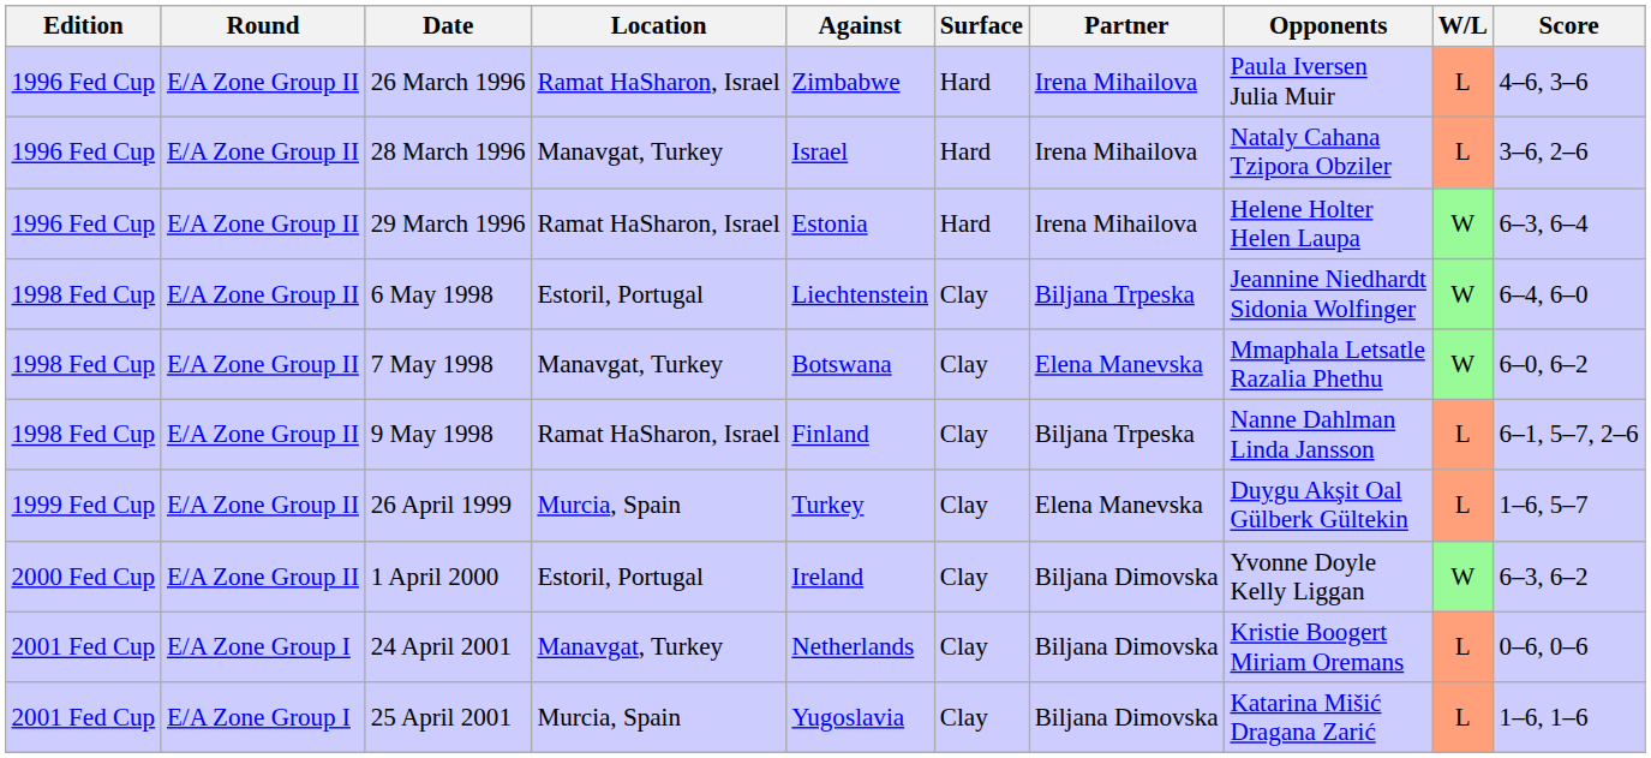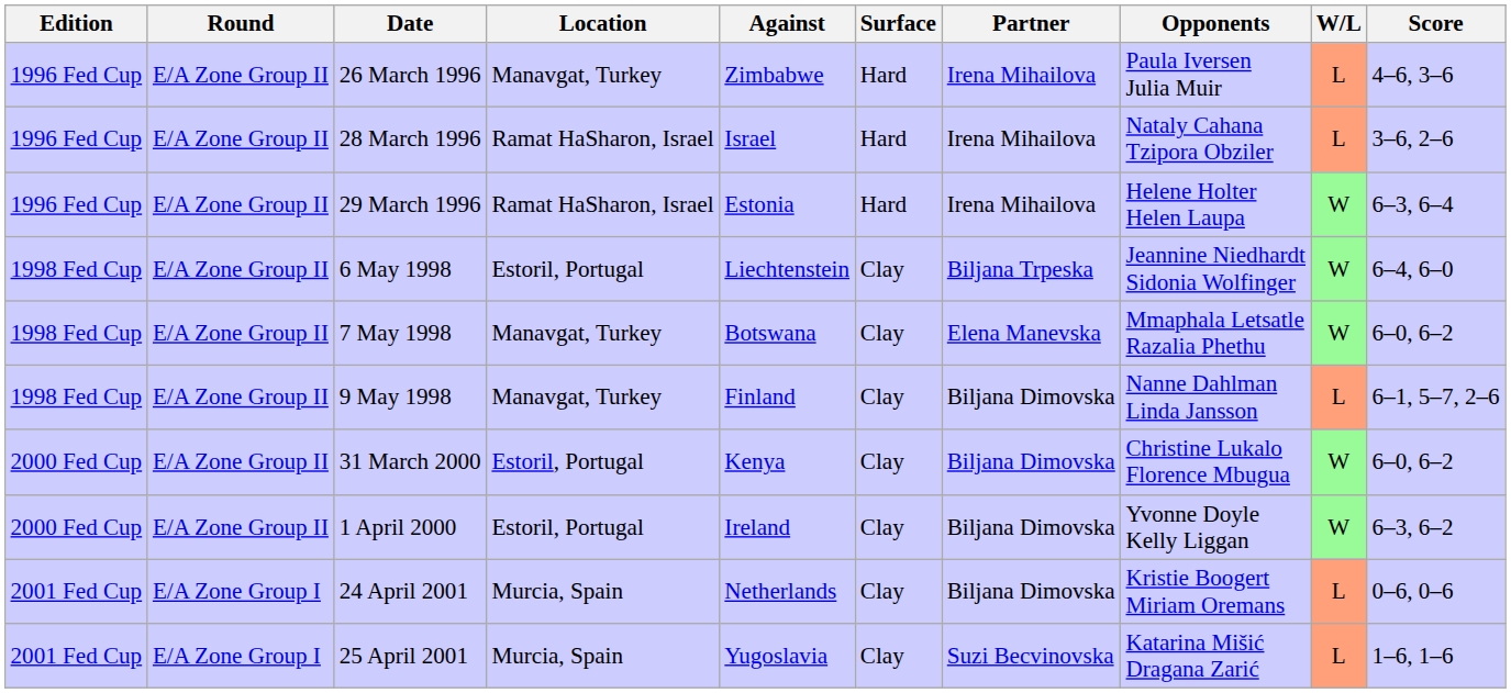 <table class=wikitable style=font-size:97%>
 <tr>
 <th>Edition</th>
 <th>Round</th>
 <th>Date</th>
 <th>Location</th>
 <th>Against</th>
 <th>Surface</th>
 <th>Partner</th>
 <th>Opponents</th>
 <th>W/L</th>
 <th>Score</th>
 </tr>
 <tr style="background:#ccccff;">
 <td><a href='#'>1996 Fed Cup</a></td>
 <td><a href='#'>E/A Zone Group II</a></td>
 <td>26 March 1996</td>
-<td><a href='#'>Ramat HaSharon</a>, Israel</td>
+<td>Manavgat, Turkey</td>
 <td> <a href='#'>Zimbabwe</a></td>
 <td>Hard</td>
 <td> <a href='#'>Irena Mihailova</a></td>
 <td> <a href='#'>Paula Iversen</a><br> Julia Muir</td>
 <td style="text-align:center; background:#ffa07a;">L</td>
 <td>4–6, 3–6</td>
 </tr>
 <tr style="background:#ccccff;">
 <td><a href='#'>1996 Fed Cup</a></td>
 <td><a href='#'>E/A Zone Group II</a></td>
 <td>28 March 1996</td>
-<td>Manavgat, Turkey</td>
+<td>Ramat HaSharon, Israel</td>
 <td> <a href='#'>Israel</a></td>
 <td>Hard</td>
 <td> Irena Mihailova</td>
 <td> <a href='#'>Nataly Cahana</a><br> <a href='#'>Tzipora Obziler</a></td>
 <td style="text-align:center; background:#ffa07a;">L</td>
 <td>3–6, 2–6</td>
 </tr>
 <tr style="background:#ccccff;">
 <td><a href='#'>1996 Fed Cup</a></td>
 <td><a href='#'>E/A Zone Group II</a></td>
 <td>29 March 1996</td>
 <td>Ramat HaSharon, Israel</td>
 <td> <a href='#'>Estonia</a></td>
 <td>Hard</td>
 <td> Irena Mihailova</td>
 <td> <a href='#'>Helene Holter</a><br> <a href='#'>Helen Laupa</a></td>
 <td style="text-align:center; background:#98fb98;">W</td>
 <td>6–3, 6–4</td>
 </tr>
 <tr style="background:#ccccff;">
 <td><a href='#'>1998 Fed Cup</a></td>
 <td><a href='#'>E/A Zone Group II</a></td>
 <td>6 May 1998</td>
 <td>Estoril, Portugal</td>
 <td> <a href='#'>Liechtenstein</a></td>
 <td>Clay</td>
 <td> <a href='#'>Biljana Trpeska</a></td>
 <td> <a href='#'>Jeannine Niedhardt</a><br> <a href='#'>Sidonia Wolfinger</a></td>
 <td style="text-align:center; background:#98fb98;">W</td>
 <td>6–4, 6–0</td>
 </tr>
 <tr style="background:#ccccff;">
 <td><a href='#'>1998 Fed Cup</a></td>
 <td><a href='#'>E/A Zone Group II</a></td>
 <td>7 May 1998</td>
 <td>Manavgat, Turkey</td>
 <td> <a href='#'>Botswana</a></td>
 <td>Clay</td>
 <td> <a href='#'>Elena Manevska</a></td>
 <td> <a href='#'>Mmaphala Letsatle</a><br> <a href='#'>Razalia Phethu</a></td>
 <td style="text-align:center; background:#98fb98;">W</td>
 <td>6–0, 6–2</td>
 </tr>
 <tr style="background:#ccccff;">
 <td><a href='#'>1998 Fed Cup</a></td>
 <td><a href='#'>E/A Zone Group II</a></td>
 <td>9 May 1998</td>
-<td>Ramat HaSharon, Israel</td>
+<td>Manavgat, Turkey</td>
 <td> <a href='#'>Finland</a></td>
 <td>Clay</td>
-<td> Biljana Trpeska</td>
+<td> Biljana Dimovska</td>
 <td> <a href='#'>Nanne Dahlman</a><br> <a href='#'>Linda Jansson</a></td>
 <td style="text-align:center; background:#ffa07a;">L</td>
 <td>6–1, 5–7, 2–6</td>
 </tr>
 <tr style="background:#ccccff;">
-<td><a href='#'>1999 Fed Cup</a></td>
+<td><a href='#'>2000 Fed Cup</a></td>
 <td><a href='#'>E/A Zone Group II</a></td>
-<td>26 April 1999</td>
-<td><a href='#'>Murcia</a>, Spain</td>
-<td> <a href='#'>Turkey</a></td>
+<td>31 March 2000</td>
+<td><a href='#'>Estoril</a>, Portugal</td>
+<td> <a href='#'>Kenya</a></td>
 <td>Clay</td>
-<td> Elena Manevska</td>
-<td> <a href='#'>Duygu Akşit Oal</a><br> <a href='#'>Gülberk Gültekin</a></td>
-<td style="text-align:center; background:#ffa07a;">L</td>
-<td>1–6, 5–7</td>
+<td> <a href='#'>Biljana Dimovska</a></td>
+<td> <a href='#'>Christine Lukalo</a><br> <a href='#'>Florence Mbugua</a></td>
+<td style="text-align:center; background:#98fb98;">W</td>
+<td>6–0, 6–2</td>
 </tr>
 <tr style="background:#ccccff;">
 <td><a href='#'>2000 Fed Cup</a></td>
 <td><a href='#'>E/A Zone Group II</a></td>
 <td>1 April 2000</td>
 <td>Estoril, Portugal</td>
 <td> <a href='#'>Ireland</a></td>
 <td>Clay</td>
 <td> Biljana Dimovska</td>
 <td> Yvonne Doyle<br> Kelly Liggan</td>
 <td style="text-align:center; background:#98fb98;">W</td>
 <td>6–3, 6–2</td>
 </tr>
 <tr style="background:#ccccff;">
 <td><a href='#'>2001 Fed Cup</a></td>
 <td><a href='#'>E/A Zone Group I</a></td>
 <td>24 April 2001</td>
-<td><a href='#'>Manavgat</a>, Turkey</td>
+<td>Murcia, Spain</td>
 <td> <a href='#'>Netherlands</a></td>
 <td>Clay</td>
 <td> Biljana Dimovska</td>
 <td> <a href='#'>Kristie Boogert</a><br> <a href='#'>Miriam Oremans</a></td>
 <td style="text-align:center; background:#ffa07a;">L</td>
 <td>0–6, 0–6</td>
 </tr>
 <tr style="background:#ccccff;">
 <td><a href='#'>2001 Fed Cup</a></td>
 <td><a href='#'>E/A Zone Group I</a></td>
 <td>25 April 2001</td>
 <td>Murcia, Spain</td>
 <td> <a href='#'>Yugoslavia</a></td>
 <td>Clay</td>
-<td> Biljana Dimovska</td>
+<td> <a href='#'>Suzi Becvinovska</a></td>
 <td> <a href='#'>Katarina Mišić</a><br> <a href='#'>Dragana Zarić</a></td>
 <td style="text-align:center; background:#ffa07a;">L</td>
 <td>1–6, 1–6</td>
 </tr>
 </table>
